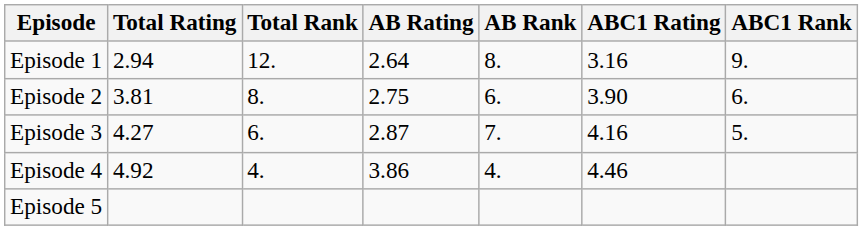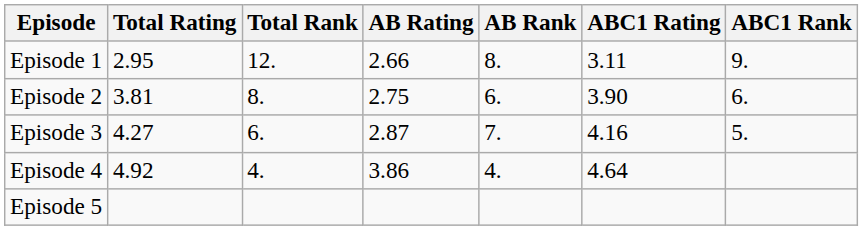 <table class="wikitable">
 <tr>
 <th>Episode</th>
 <th>Total Rating</th>
 <th>Total Rank</th>
 <th>AB Rating</th>
 <th>AB Rank</th>
 <th>ABC1 Rating</th>
 <th>ABC1 Rank</th>
 </tr>
 <tr>
 <td>Episode 1</td>
-<td>2.94</td>
+<td>2.95</td>
 <td>12.</td>
-<td>2.64</td>
+<td>2.66</td>
 <td>8.</td>
-<td>3.16</td>
+<td>3.11</td>
 <td>9.</td>
 </tr>
 <tr>
 <td>Episode 2</td>
 <td>3.81</td>
 <td>8.</td>
 <td>2.75</td>
 <td>6.</td>
 <td>3.90</td>
 <td>6.</td>
 </tr>
 <tr>
 <td>Episode 3</td>
 <td>4.27</td>
 <td>6.</td>
 <td>2.87</td>
 <td>7.</td>
 <td>4.16</td>
 <td>5.</td>
 </tr>
 <tr>
 <td>Episode 4</td>
 <td>4.92</td>
 <td>4.</td>
 <td>3.86</td>
 <td>4.</td>
-<td>4.46</td>
+<td>4.64</td>
 </tr>
 <tr>
 <td>Episode 5</td>
 <td></td>
 <td></td>
 <td></td>
 <td></td>
 <td></td>
 <td></td>
 </tr>
 </table>
